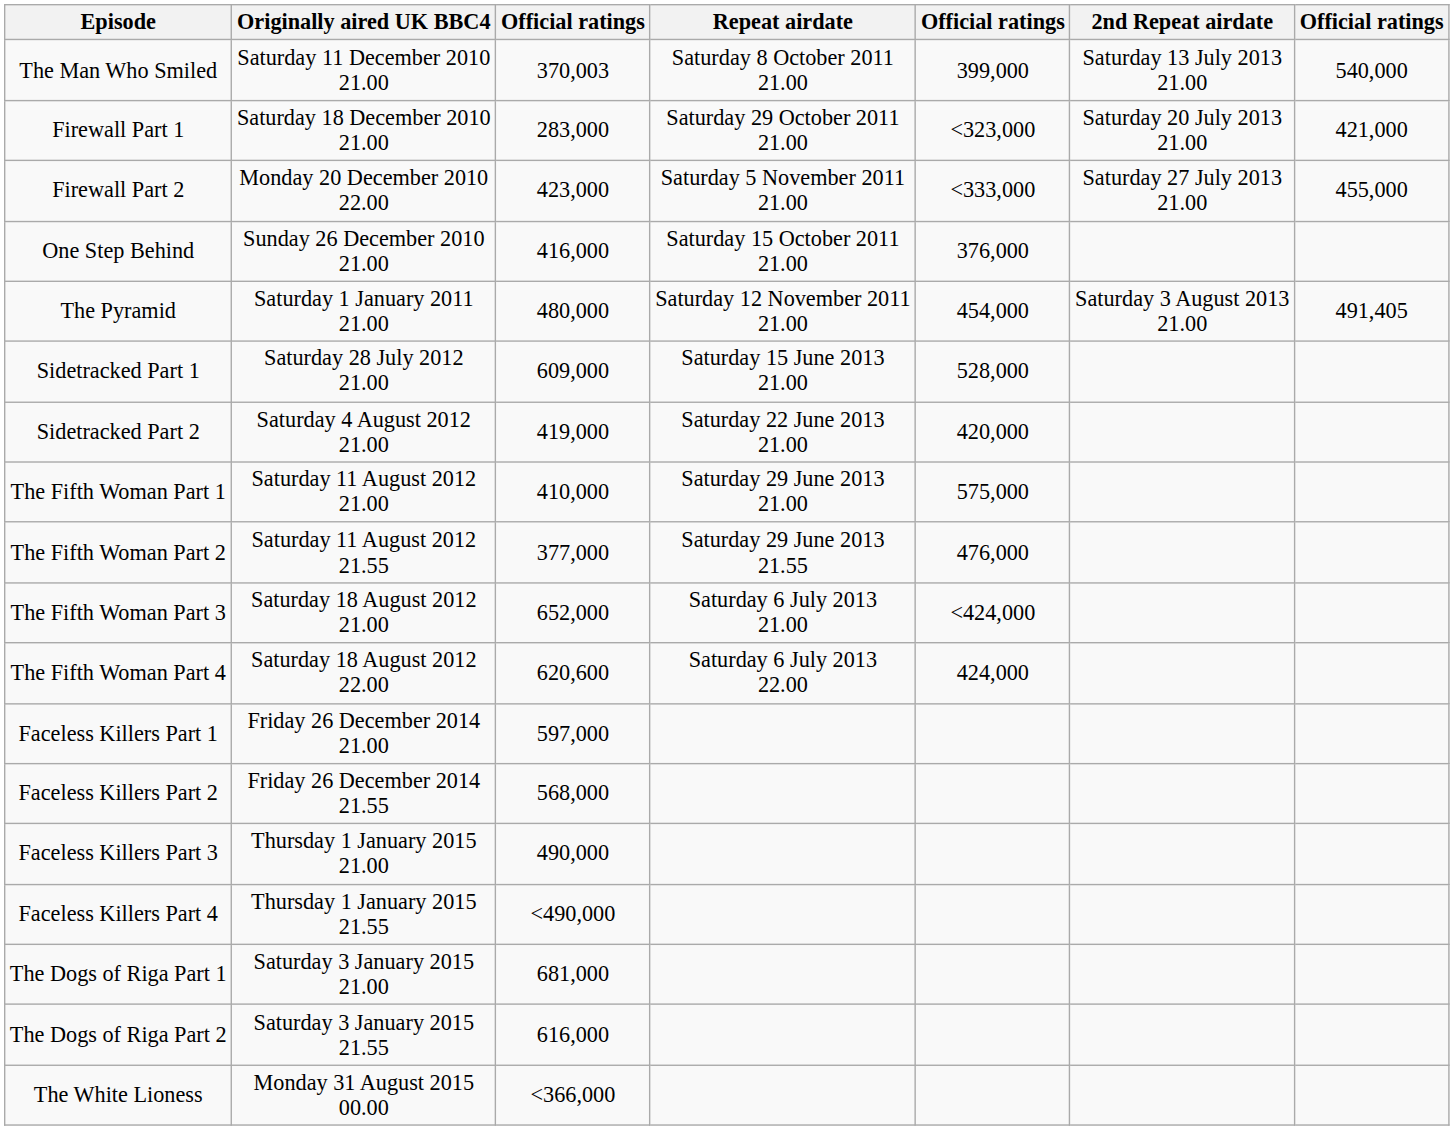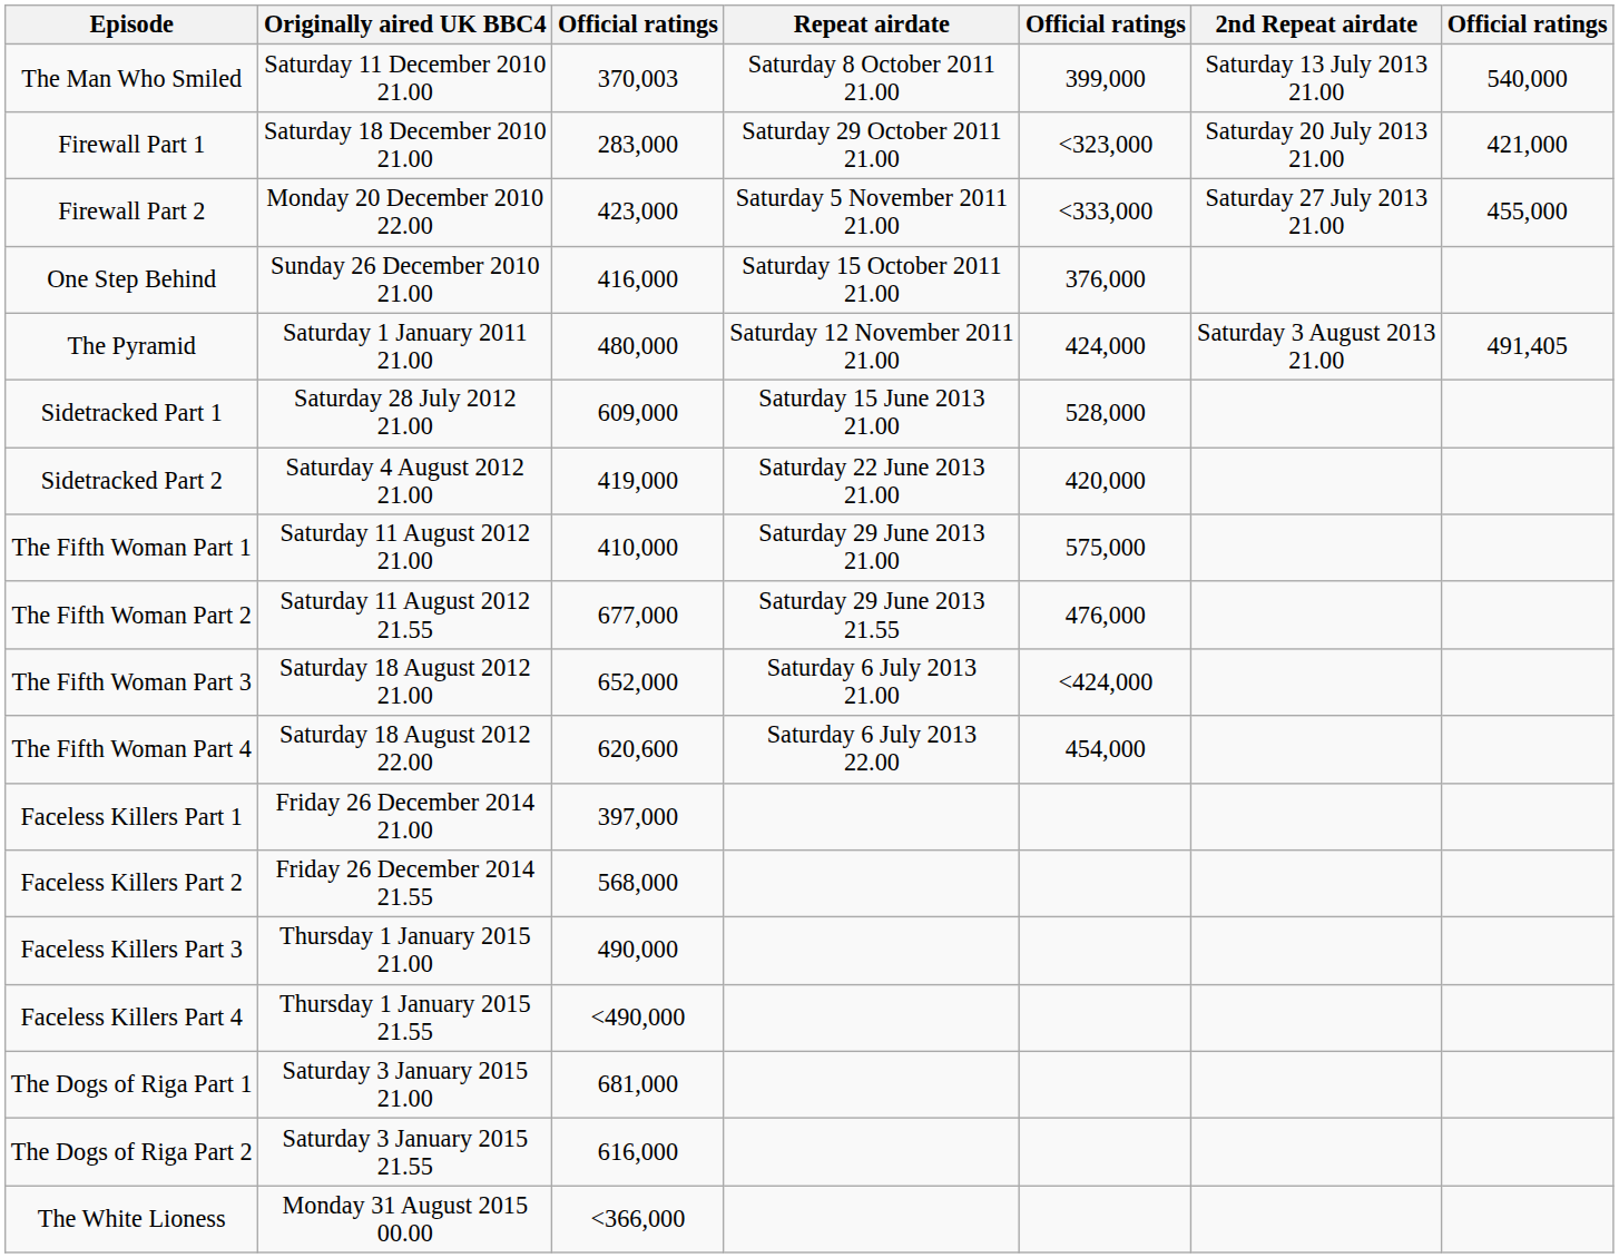 <table class="wikitable">
 <tr>
 <th colspan="1">Episode</th>
 <th>Originally aired UK BBC4</th>
 <th>Official ratings</th>
 <th>Repeat airdate</th>
 <th>Official ratings</th>
 <th>2nd Repeat airdate</th>
 <th>Official ratings</th>
 </tr>
 <tr>
 <td align="center">The Man Who Smiled</td>
 <td align="center">Saturday 11 December 2010 <br> 21.00</td>
 <td align="center">370,003</td>
 <td align="center">Saturday 8 October 2011 <br> 21.00</td>
 <td align="center">399,000</td>
 <td align="center">Saturday 13 July 2013 <br> 21.00</td>
 <td align="center">540,000</td>
 </tr>
 <tr>
 <td align="center">Firewall Part 1</td>
 <td align="center">Saturday 18 December 2010 <br> 21.00</td>
 <td align="center">283,000</td>
 <td align="center">Saturday 29 October 2011 <br> 21.00</td>
 <td align="center"><323,000</td>
 <td align="center">Saturday 20 July 2013 <br> 21.00</td>
 <td align="center">421,000</td>
 </tr>
 <tr>
 <td align="center">Firewall Part 2</td>
 <td align="center">Monday 20 December 2010 <br> 22.00</td>
 <td align="center">423,000</td>
 <td align="center">Saturday 5 November 2011 <br> 21.00</td>
 <td align="center"><333,000</td>
 <td align="center">Saturday 27 July 2013 <br> 21.00</td>
 <td align="center">455,000</td>
 </tr>
 <tr>
 <td align="center">One Step Behind</td>
 <td align="center">Sunday 26 December 2010 <br> 21.00</td>
 <td align="center">416,000</td>
 <td align="center">Saturday 15 October 2011 <br> 21.00</td>
 <td align="center">376,000</td>
 <td align="center"></td>
 <td align="center"></td>
 </tr>
 <tr>
 <td align="center">The Pyramid</td>
 <td align="center">Saturday 1 January 2011 <br> 21.00</td>
 <td align="center">480,000</td>
 <td align="center">Saturday 12 November 2011 <br> 21.00</td>
-<td align="center">454,000</td>
+<td align="center">424,000</td>
 <td align="center">Saturday 3 August 2013 <br> 21.00</td>
 <td align="center">491,405</td>
 </tr>
 <tr>
 <td align="center">Sidetracked Part 1</td>
 <td align="center">Saturday 28 July 2012 <br> 21.00</td>
 <td align="center">609,000</td>
 <td align="center">Saturday 15 June 2013 <br> 21.00</td>
 <td align="center">528,000</td>
 <td align="center"></td>
 <td align="center"></td>
 </tr>
 <tr>
 <td align="center">Sidetracked Part 2</td>
 <td align="center">Saturday 4 August 2012 <br> 21.00</td>
 <td align="center">419,000</td>
 <td align="center">Saturday 22 June 2013 <br> 21.00</td>
 <td align="center">420,000</td>
 <td align="center"></td>
 <td align="center"></td>
 </tr>
 <tr>
 <td align="center">The Fifth Woman Part 1</td>
 <td align="center">Saturday 11 August 2012 <br> 21.00</td>
 <td align="center">410,000</td>
 <td align="center">Saturday 29 June 2013 <br> 21.00</td>
 <td align="center">575,000</td>
 <td align="center"></td>
 <td align="center"></td>
 </tr>
 <tr>
 <td align="center">The Fifth Woman Part 2</td>
 <td align="center">Saturday 11 August 2012 <br> 21.55</td>
-<td align="center">377,000</td>
+<td align="center">677,000</td>
 <td align="center">Saturday 29 June 2013 <br> 21.55</td>
 <td align="center">476,000</td>
 <td align="center"></td>
 <td align="center"></td>
 </tr>
 <tr>
 <td align="center">The Fifth Woman Part 3</td>
 <td align="center">Saturday 18 August 2012 <br> 21.00</td>
 <td align="center">652,000</td>
 <td align="center">Saturday 6 July 2013 <br> 21.00</td>
 <td align="center"><424,000</td>
 <td align="center"></td>
 <td align="center"></td>
 </tr>
 <tr>
 <td align="center">The Fifth Woman Part 4</td>
 <td align="center">Saturday 18 August 2012 <br> 22.00</td>
 <td align="center">620,600</td>
 <td align="center">Saturday 6 July 2013 <br> 22.00</td>
-<td align="center">424,000</td>
+<td align="center">454,000</td>
 <td align="center"></td>
 <td align="center"></td>
 </tr>
 <tr>
 <td align="center">Faceless Killers Part 1</td>
 <td align="center">Friday 26 December 2014 <br> 21.00</td>
-<td align="center">597,000</td>
+<td align="center">397,000</td>
 <td align="center"></td>
 <td align="center"></td>
 <td align="center"></td>
 <td align="center"></td>
 </tr>
 <tr>
 <td align="center">Faceless Killers Part 2</td>
 <td align="center">Friday 26 December 2014 <br> 21.55</td>
 <td align="center">568,000</td>
 <td align="center"></td>
 <td align="center"></td>
 <td align="center"></td>
 <td align="center"></td>
 </tr>
 <tr>
 <td align="center">Faceless Killers Part 3</td>
 <td align="center">Thursday 1 January 2015 <br> 21.00</td>
 <td align="center">490,000</td>
 <td align="center"></td>
 <td align="center"></td>
 <td align="center"></td>
 <td align="center"></td>
 </tr>
 <tr>
 <td align="center">Faceless Killers Part 4</td>
 <td align="center">Thursday 1 January 2015 <br> 21.55</td>
 <td align="center"><490,000</td>
 <td align="center"></td>
 <td align="center"></td>
 <td align="center"></td>
 <td align="center"></td>
 </tr>
 <tr>
 <td align="center">The Dogs of Riga Part 1</td>
 <td align="center">Saturday 3 January 2015 <br> 21.00</td>
 <td align="center">681,000</td>
 <td align="center"></td>
 <td align="center"></td>
 <td align="center"></td>
 <td align="center"></td>
 </tr>
 <tr>
 <td align="center">The Dogs of Riga Part 2</td>
 <td align="center">Saturday 3 January 2015 <br> 21.55</td>
 <td align="center">616,000</td>
 <td align="center"></td>
 <td align="center"></td>
 <td align="center"></td>
 <td align="center"></td>
 </tr>
 <tr>
 <td align="center">The White Lioness</td>
 <td align="center">Monday 31 August 2015 <br> 00.00</td>
 <td align="center"><366,000</td>
 <td align="center"></td>
 <td align="center"></td>
 <td align="center"></td>
 <td align="center"></td>
 </tr>
 </table>
